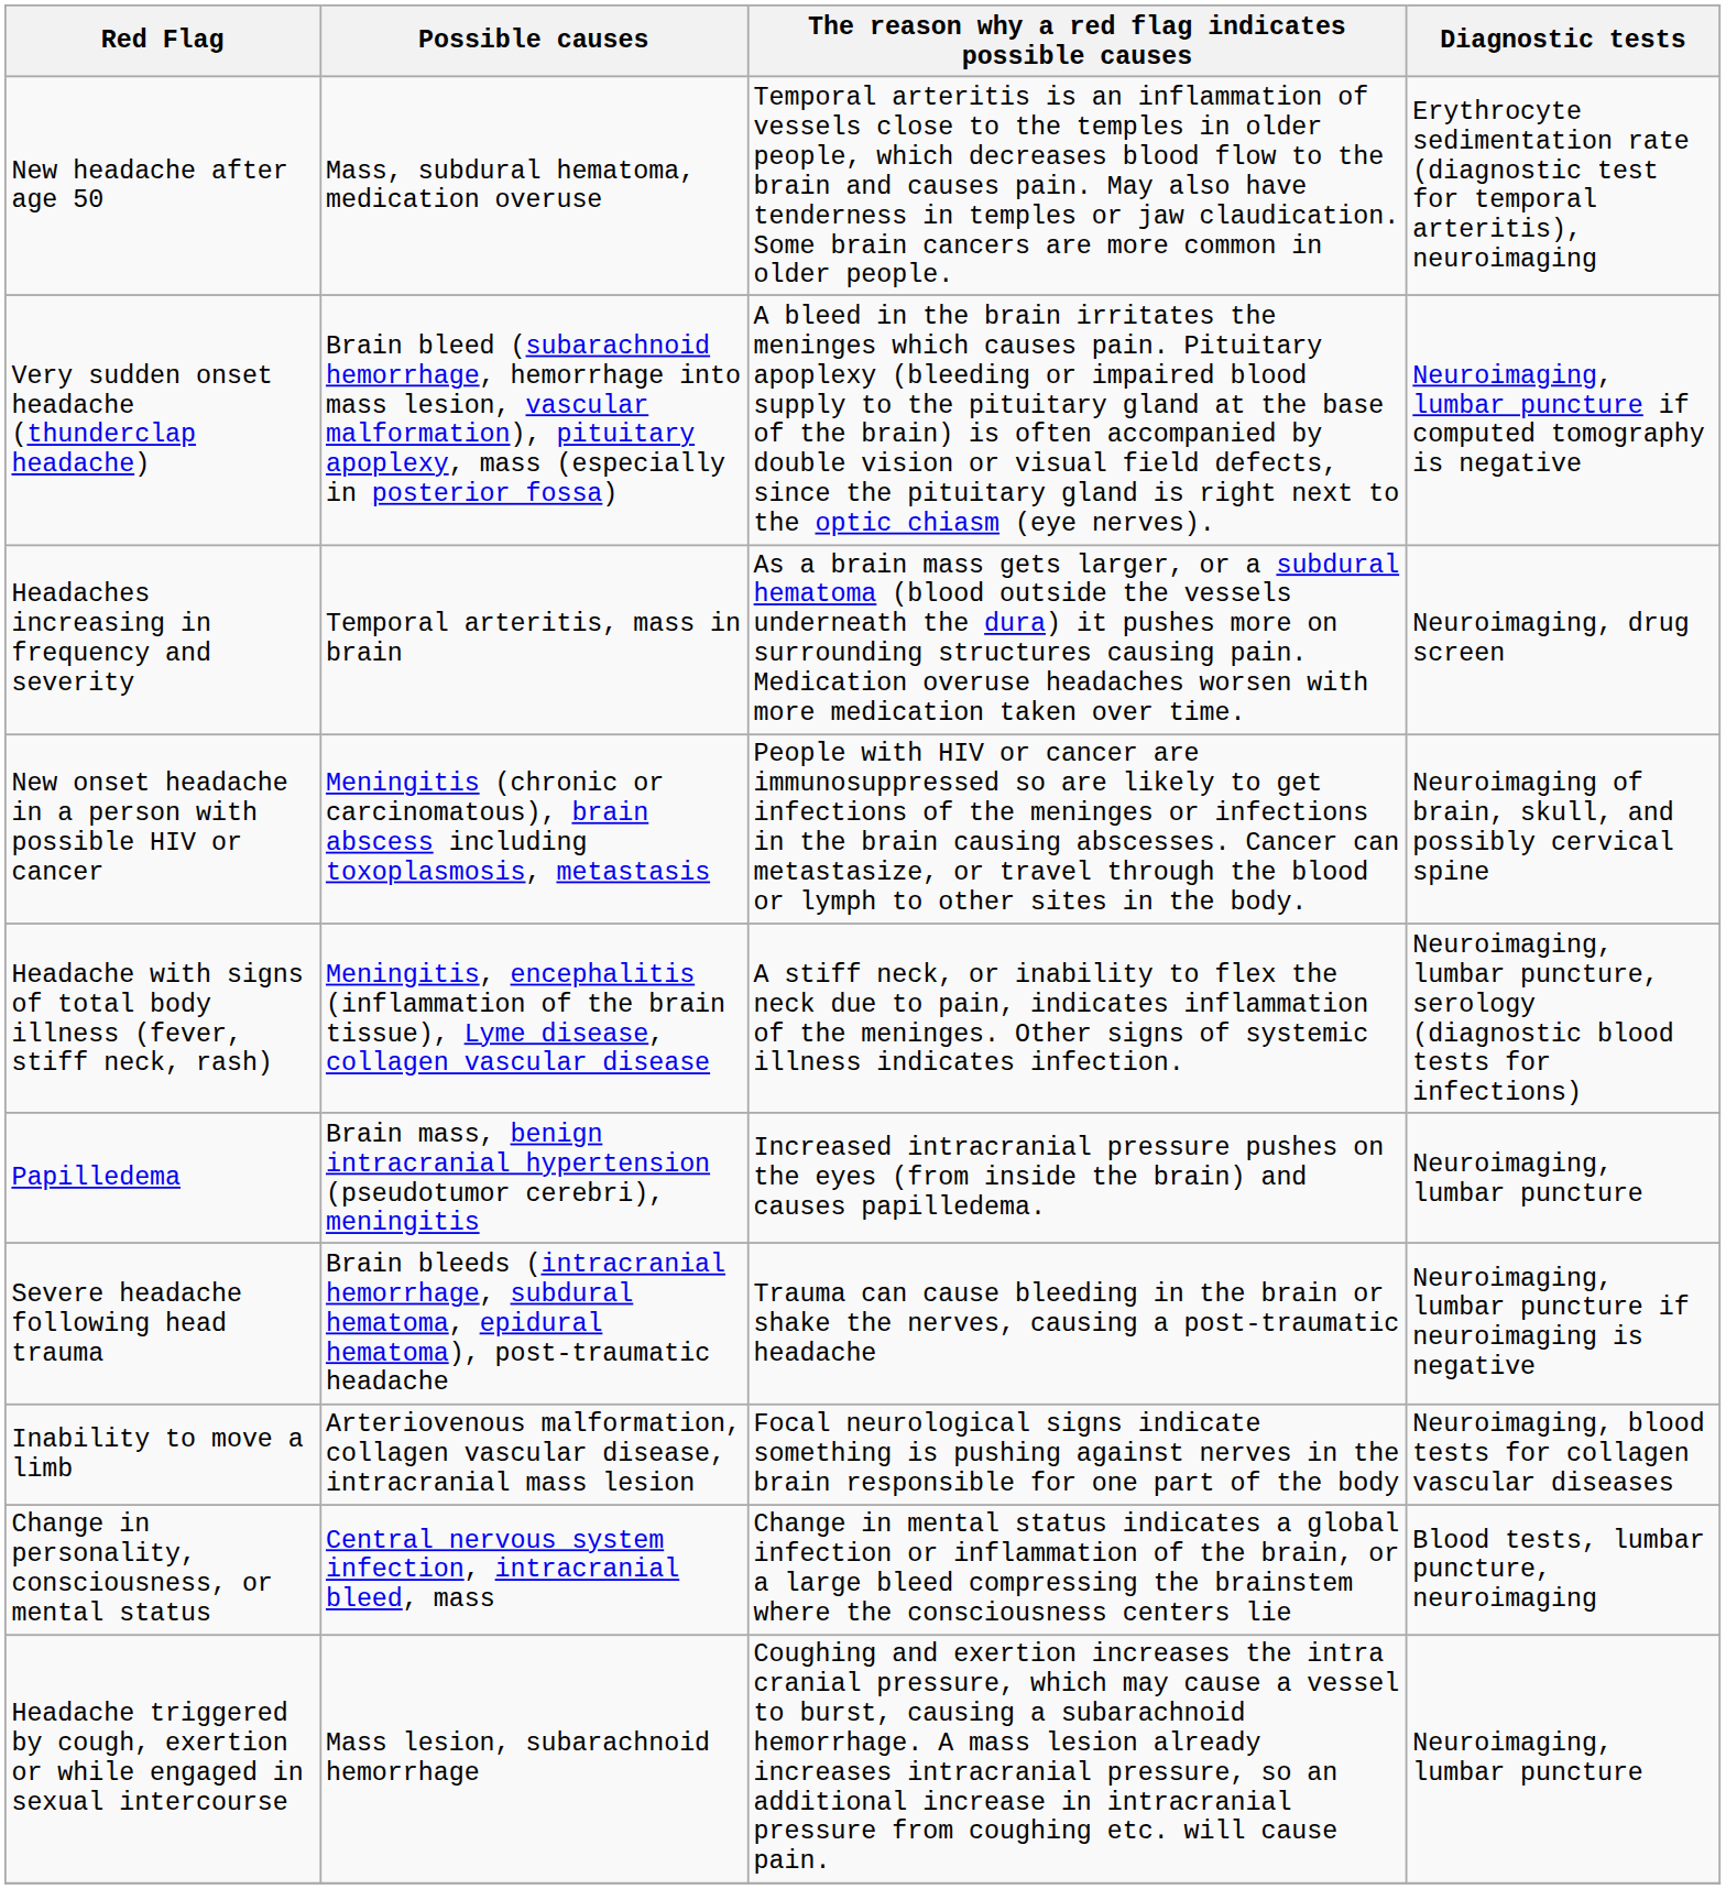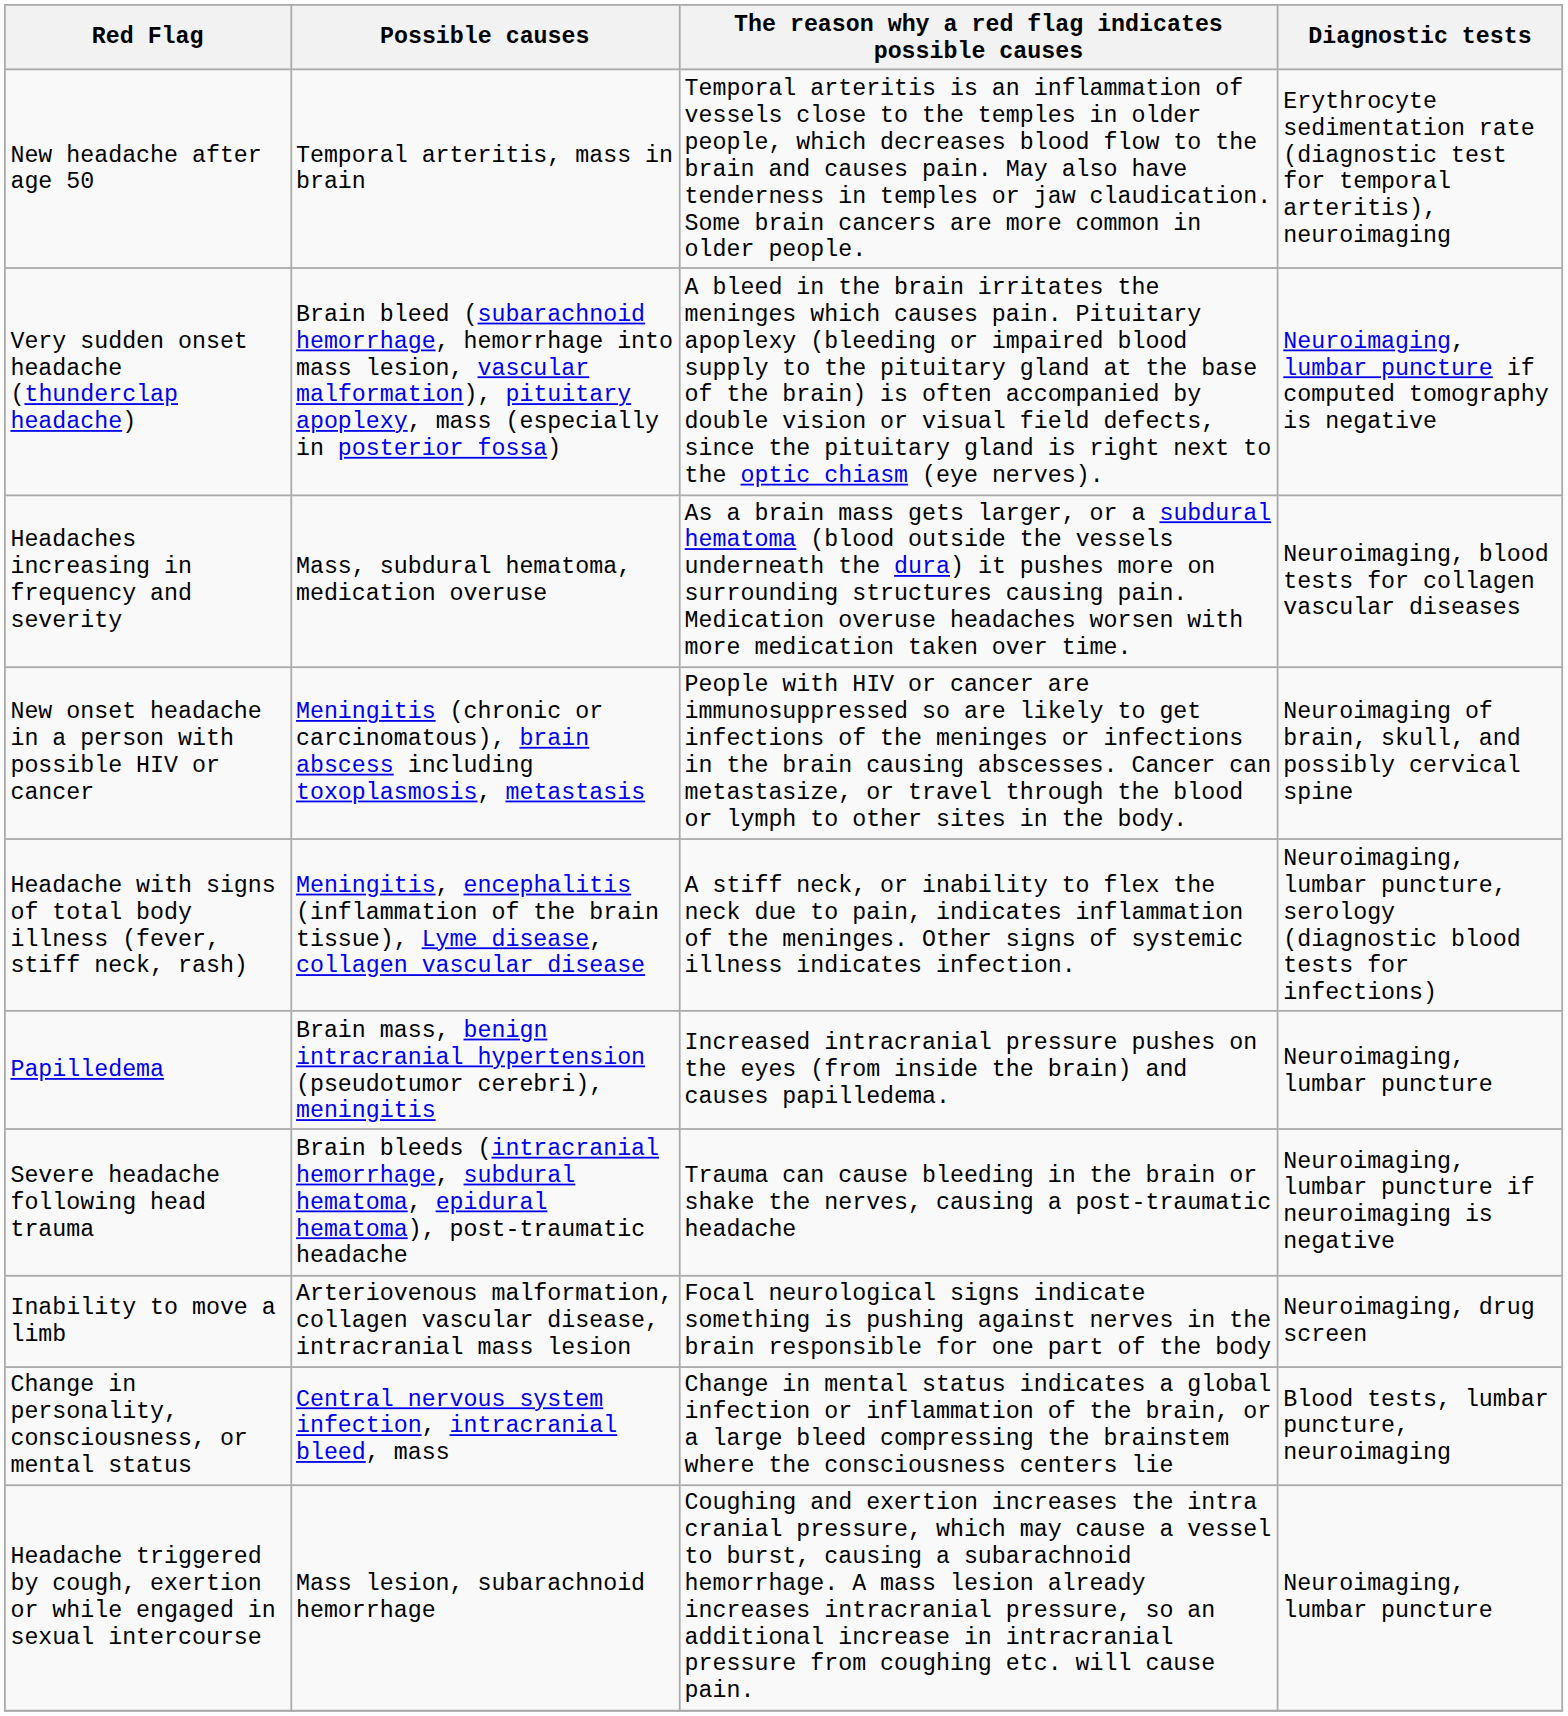 <table class="wikitable">
 <tr>
 <th>Red Flag</th>
 <th>Possible causes</th>
 <th>The reason why a red flag indicates possible causes</th>
 <th>Diagnostic tests</th>
 </tr>
 <tr>
 <td>New headache after age 50</td>
-<td>Mass, subdural hematoma, medication overuse</td>
+<td>Temporal arteritis, mass in brain</td>
 <td>Temporal arteritis is an inflammation of vessels close to the temples in older people, which decreases blood flow to the brain and causes pain. May also have tenderness in temples or jaw claudication. Some brain cancers are more common in older people.</td>
 <td>Erythrocyte sedimentation rate (diagnostic test for temporal arteritis), neuroimaging</td>
 </tr>
 <tr>
 <td>Very sudden onset headache (<a href='#'>thunderclap headache</a>)</td>
 <td>Brain bleed (<a href='#'>subarachnoid hemorrhage</a>, hemorrhage into mass lesion, <a href='#'>vascular malformation</a>), <a href='#'>pituitary apoplexy</a>, mass (especially in <a href='#'>posterior fossa</a>)</td>
 <td>A bleed in the brain irritates the meninges which causes pain. Pituitary apoplexy (bleeding or impaired blood supply to the pituitary gland at the base of the brain) is often accompanied by double vision or visual field defects, since the pituitary gland is right next to the <a href='#'>optic chiasm</a> (eye nerves).</td>
 <td><a href='#'>Neuroimaging</a>, <a href='#'>lumbar puncture</a> if computed tomography is negative</td>
 </tr>
 <tr>
 <td>Headaches increasing in frequency and severity</td>
-<td>Temporal arteritis, mass in brain</td>
+<td>Mass, subdural hematoma, medication overuse</td>
 <td>As a brain mass gets larger, or a <a href='#'>subdural hematoma</a> (blood outside the vessels underneath the <a href='#'>dura</a>) it pushes more on surrounding structures causing pain. Medication overuse headaches worsen with more medication taken over time.</td>
-<td>Neuroimaging, drug screen</td>
+<td>Neuroimaging, blood tests for collagen vascular diseases</td>
 </tr>
 <tr>
 <td>New onset headache in a person with possible HIV or cancer</td>
 <td><a href='#'>Meningitis</a> (chronic or carcinomatous), <a href='#'>brain abscess</a> including <a href='#'>toxoplasmosis</a>, <a href='#'>metastasis</a></td>
 <td>People with HIV or cancer are immunosuppressed so are likely to get infections of the meninges or infections in the brain causing abscesses. Cancer can metastasize, or travel through the blood or lymph to other sites in the body.</td>
 <td>Neuroimaging of brain, skull, and possibly cervical spine</td>
 </tr>
 <tr>
 <td>Headache with signs of total body illness (fever, stiff neck, rash)</td>
 <td><a href='#'>Meningitis</a>, <a href='#'>encephalitis</a> (inflammation of the brain tissue), <a href='#'>Lyme disease</a>, <a href='#'>collagen vascular disease</a></td>
 <td>A stiff neck, or inability to flex the neck due to pain, indicates inflammation of the meninges. Other signs of systemic illness indicates infection.</td>
 <td>Neuroimaging, lumbar puncture, serology (diagnostic blood tests for infections)</td>
 </tr>
 <tr>
 <td><a href='#'>Papilledema</a></td>
 <td>Brain mass, <a href='#'>benign intracranial hypertension</a> (pseudotumor cerebri), <a href='#'>meningitis</a></td>
 <td>Increased intracranial pressure pushes on the eyes (from inside the brain) and causes papilledema.</td>
 <td>Neuroimaging, lumbar puncture</td>
 </tr>
 <tr>
 <td>Severe headache following head trauma</td>
 <td>Brain bleeds (<a href='#'>intracranial hemorrhage</a>, <a href='#'>subdural hematoma</a>, <a href='#'>epidural hematoma</a>), post-traumatic headache</td>
 <td>Trauma can cause bleeding in the brain or shake the nerves, causing a post-traumatic headache</td>
 <td>Neuroimaging, lumbar puncture if neuroimaging is negative</td>
 </tr>
 <tr>
 <td>Inability to move a limb</td>
 <td>Arteriovenous malformation, collagen vascular disease, intracranial mass lesion</td>
 <td>Focal neurological signs indicate something is pushing against nerves in the brain responsible for one part of the body</td>
-<td>Neuroimaging, blood tests for collagen vascular diseases</td>
+<td>Neuroimaging, drug screen</td>
 </tr>
 <tr>
 <td>Change in personality, consciousness, or mental status</td>
 <td><a href='#'>Central nervous system infection</a>, <a href='#'>intracranial bleed</a>, mass</td>
 <td>Change in mental status indicates a global infection or inflammation of the brain, or a large bleed compressing the brainstem where the consciousness centers lie</td>
 <td>Blood tests, lumbar puncture, neuroimaging</td>
 </tr>
 <tr>
 <td>Headache triggered by cough, exertion or while engaged in sexual intercourse</td>
 <td>Mass lesion, subarachnoid hemorrhage</td>
 <td>Coughing and exertion increases the intra cranial pressure, which may cause a vessel to burst, causing a subarachnoid hemorrhage. A mass lesion already increases intracranial pressure, so an additional increase in intracranial pressure from coughing etc. will cause pain.</td>
 <td>Neuroimaging, lumbar puncture</td>
 </tr>
 <tr>
 </tr>
 </table>
